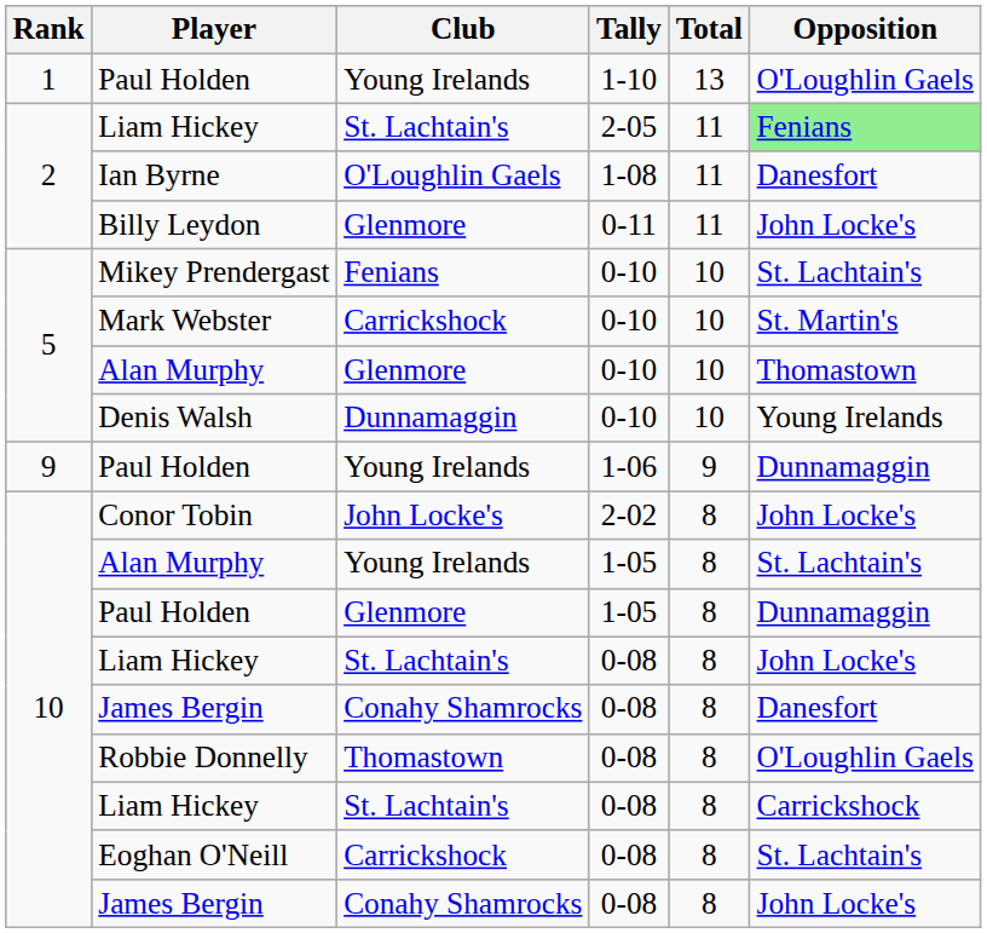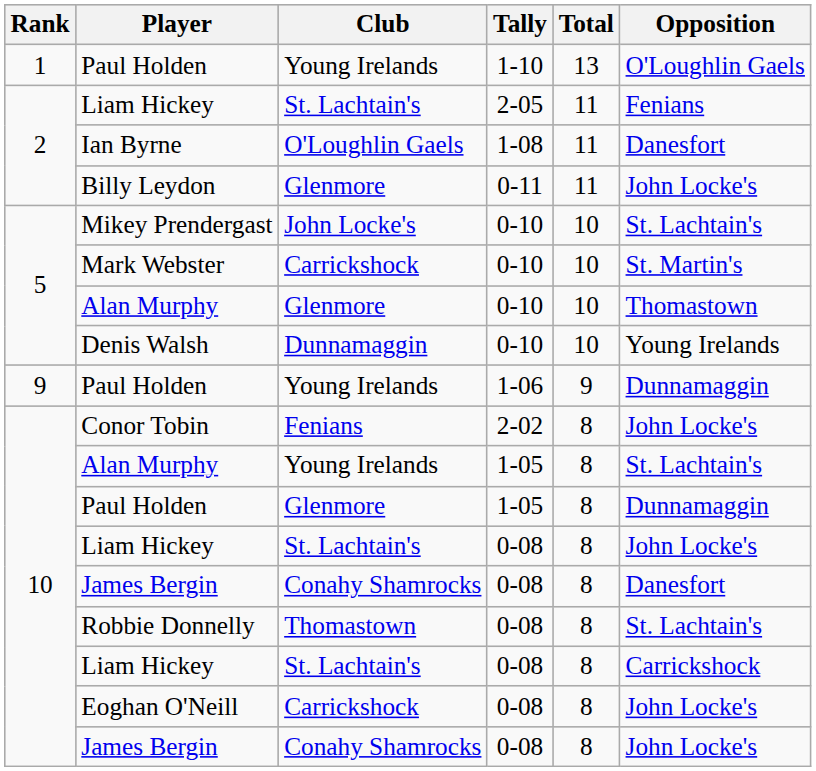 <table class="wikitable">
 <tr>
 <th>Rank</th>
 <th>Player</th>
 <th>Club</th>
 <th>Tally</th>
 <th>Total</th>
 <th>Opposition</th>
 </tr>
 <tr>
 <td rowspan="1" style="text-align:center;">1</td>
 <td>Paul Holden</td>
 <td>Young Irelands</td>
 <td align=center>1-10</td>
 <td align=center>13</td>
 <td><a href='#'>O'Loughlin Gaels</a></td>
 </tr>
 <tr>
 <td rowspan="3" style="text-align:center;">2</td>
 <td>Liam Hickey</td>
 <td><a href='#'>St. Lachtain's</a></td>
 <td align=center>2-05</td>
 <td align=center>11</td>
-<td style="background: lightgreen;"><a href='#'>Fenians</a></td>
+<td><a href='#'>Fenians</a></td>
 </tr>
 <tr>
 <td>Ian Byrne</td>
 <td><a href='#'>O'Loughlin Gaels</a></td>
 <td align=center>1-08</td>
 <td align=center>11</td>
 <td><a href='#'>Danesfort</a></td>
 </tr>
 <tr>
 <td>Billy Leydon</td>
 <td><a href='#'>Glenmore</a></td>
 <td align=center>0-11</td>
 <td align=center>11</td>
 <td><a href='#'>John Locke's</a></td>
 </tr>
 <tr>
 <td rowspan="4" style="text-align:center;">5</td>
 <td>Mikey Prendergast</td>
-<td><a href='#'>Fenians</a></td>
+<td><a href='#'>John Locke's</a></td>
 <td align=center>0-10</td>
 <td align=center>10</td>
 <td><a href='#'>St. Lachtain's</a></td>
 </tr>
 <tr>
 <td>Mark Webster</td>
 <td><a href='#'>Carrickshock</a></td>
 <td align=center>0-10</td>
 <td align=center>10</td>
 <td><a href='#'>St. Martin's</a></td>
 </tr>
 <tr>
 <td><a href='#'>Alan Murphy</a></td>
 <td><a href='#'>Glenmore</a></td>
 <td align=center>0-10</td>
 <td align=center>10</td>
 <td><a href='#'>Thomastown</a></td>
 </tr>
 <tr>
 <td>Denis Walsh</td>
 <td><a href='#'>Dunnamaggin</a></td>
 <td align=center>0-10</td>
 <td align=center>10</td>
 <td>Young Irelands</td>
 </tr>
 <tr>
 <td rowspan="1" style="text-align:center;">9</td>
 <td>Paul Holden</td>
 <td>Young Irelands</td>
 <td align=center>1-06</td>
 <td align=center>9</td>
 <td><a href='#'>Dunnamaggin</a></td>
 </tr>
 <tr>
 <td rowspan="9" style="text-align:center;">10</td>
 <td>Conor Tobin</td>
-<td><a href='#'>John Locke's</a></td>
+<td><a href='#'>Fenians</a></td>
 <td align=center>2-02</td>
 <td align=center>8</td>
 <td><a href='#'>John Locke's</a></td>
 </tr>
 <tr>
 <td><a href='#'>Alan Murphy</a></td>
 <td>Young Irelands</td>
 <td align=center>1-05</td>
 <td align=center>8</td>
 <td><a href='#'>St. Lachtain's</a></td>
 </tr>
 <tr>
 <td>Paul Holden</td>
 <td><a href='#'>Glenmore</a></td>
 <td align=center>1-05</td>
 <td align=center>8</td>
 <td><a href='#'>Dunnamaggin</a></td>
 </tr>
 <tr>
 <td>Liam Hickey</td>
 <td><a href='#'>St. Lachtain's</a></td>
 <td align=center>0-08</td>
 <td align=center>8</td>
 <td><a href='#'>John Locke's</a></td>
 </tr>
 <tr>
 <td><a href='#'>James Bergin</a></td>
 <td><a href='#'>Conahy Shamrocks</a></td>
 <td align=center>0-08</td>
 <td align=center>8</td>
 <td><a href='#'>Danesfort</a></td>
 </tr>
 <tr>
 <td>Robbie Donnelly</td>
 <td><a href='#'>Thomastown</a></td>
 <td align=center>0-08</td>
 <td align=center>8</td>
-<td><a href='#'>O'Loughlin Gaels</a></td>
+<td><a href='#'>St. Lachtain's</a></td>
 </tr>
 <tr>
 <td>Liam Hickey</td>
 <td><a href='#'>St. Lachtain's</a></td>
 <td align=center>0-08</td>
 <td align=center>8</td>
 <td><a href='#'>Carrickshock</a></td>
 </tr>
 <tr>
 <td>Eoghan O'Neill</td>
 <td><a href='#'>Carrickshock</a></td>
 <td align=center>0-08</td>
 <td align=center>8</td>
-<td><a href='#'>St. Lachtain's</a></td>
+<td><a href='#'>John Locke's</a></td>
 </tr>
 <tr>
 <td><a href='#'>James Bergin</a></td>
 <td><a href='#'>Conahy Shamrocks</a></td>
 <td align=center>0-08</td>
 <td align=center>8</td>
 <td><a href='#'>John Locke's</a></td>
 </tr>
 </table>
